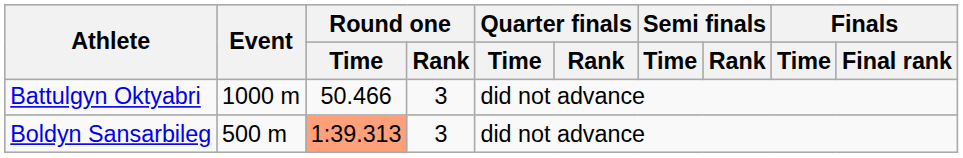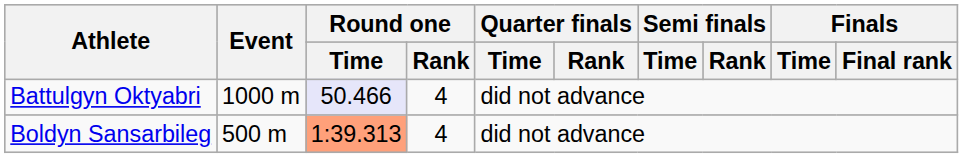 <table class="wikitable" style="font-size:90%">
 <tr>
 <th rowspan="2">Athlete</th>
 <th rowspan="2">Event</th>
 <th colspan="2">Round one</th>
 <th colspan="2">Quarter finals</th>
 <th colspan="2">Semi finals</th>
 <th colspan="2">Finals</th>
 </tr>
 <tr>
 <th>Time</th>
 <th>Rank</th>
 <th>Time</th>
 <th>Rank</th>
 <th>Time</th>
 <th>Rank</th>
 <th>Time</th>
 <th>Final rank</th>
 </tr>
 <tr>
 <td><a href='#'>Battulgyn Oktyabri</a></td>
 <td>1000 m</td>
-<td align="center">50.466</td>
-<td align="center">3</td>
+<td align="center" style="background: lavender;">50.466</td>
+<td align="center">4</td>
 <td colspan="6">did not advance</td>
 </tr>
 <tr>
 <td><a href='#'>Boldyn Sansarbileg</a></td>
 <td>500 m</td>
 <td align="center" style="background: lightsalmon;">1:39.313</td>
-<td align="center">3</td>
+<td align="center">4</td>
 <td colspan="6">did not advance</td>
 </tr>
 </table>
